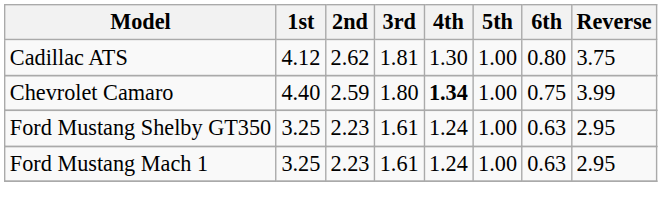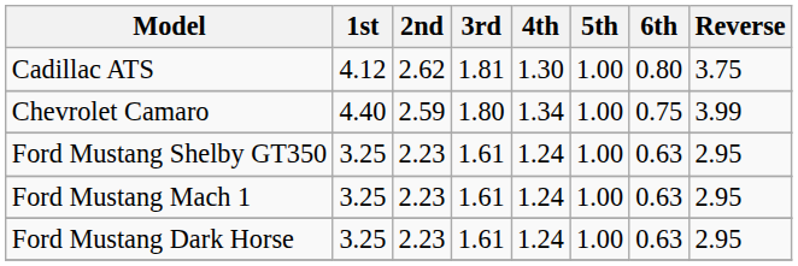 <table class=wikitable>
 <tr>
 <th>Model</th>
 <th>1st</th>
 <th>2nd</th>
 <th>3rd</th>
 <th>4th</th>
 <th>5th</th>
 <th>6th</th>
 <th>Reverse</th>
 </tr>
 <tr>
 <td>Cadillac ATS</td>
 <td>4.12</td>
 <td>2.62</td>
 <td>1.81</td>
 <td>1.30</td>
 <td>1.00</td>
 <td>0.80</td>
 <td>3.75</td>
 </tr>
 <tr>
 </tr>
 <tr>
 <td>Chevrolet Camaro</td>
 <td>4.40</td>
 <td>2.59</td>
 <td>1.80</td>
-<td><strong>1.34</strong></td>
+<td>1.34</td>
 <td>1.00</td>
 <td>0.75</td>
 <td>3.99</td>
 </tr>
 <tr>
 </tr>
 <tr>
 <td>Ford Mustang Shelby GT350</td>
 <td>3.25</td>
 <td>2.23</td>
 <td>1.61</td>
 <td>1.24</td>
 <td>1.00</td>
 <td>0.63</td>
 <td>2.95</td>
 </tr>
 <tr>
 </tr>
 <tr>
 <td>Ford Mustang Mach 1</td>
 <td>3.25</td>
 <td>2.23</td>
 <td>1.61</td>
 <td>1.24</td>
 <td>1.00</td>
 <td>0.63</td>
 <td>2.95</td>
 </tr>
 <tr>
 </tr>
 <tr>
+<td>Ford Mustang Dark Horse</td>
+<td>3.25</td>
+<td>2.23</td>
+<td>1.61</td>
+<td>1.24</td>
+<td>1.00</td>
+<td>0.63</td>
+<td>2.95</td>
+</tr>
+<tr>
 </tr>
 </table>
